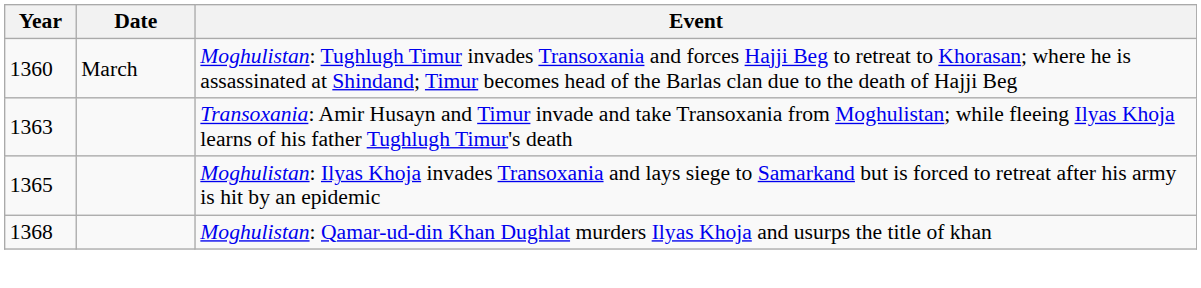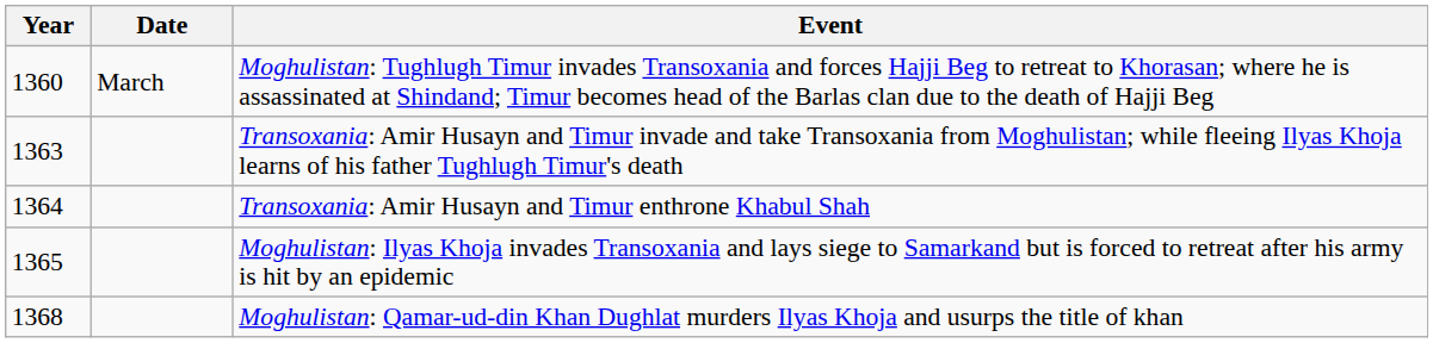 <table class="wikitable" width="100%">
 <tr>
 <th style="width:6%">Year</th>
 <th style="width:10%">Date</th>
 <th>Event</th>
 </tr>
 <tr>
 <td>1360</td>
 <td>March</td>
 <td><em><a href='#'>Moghulistan</a></em>: <a href='#'>Tughlugh Timur</a> invades <a href='#'>Transoxania</a> and forces <a href='#'>Hajji Beg</a> to retreat to <a href='#'>Khorasan</a>; where he is assassinated at <a href='#'>Shindand</a>; <a href='#'>Timur</a> becomes head of the Barlas clan due to the death of Hajji Beg</td>
 </tr>
 <tr>
 <td>1363</td>
 <td></td>
 <td><em><a href='#'>Transoxania</a></em>: Amir Husayn and <a href='#'>Timur</a> invade and take Transoxania from <a href='#'>Moghulistan</a>; while fleeing <a href='#'>Ilyas Khoja</a> learns of his father <a href='#'>Tughlugh Timur</a>'s death</td>
 </tr>
 <tr>
+<td>1364</td>
+<td></td>
+<td><em><a href='#'>Transoxania</a></em>: Amir Husayn and <a href='#'>Timur</a> enthrone <a href='#'>Khabul Shah</a></td>
+</tr>
+<tr>
 <td>1365</td>
 <td></td>
 <td><em><a href='#'>Moghulistan</a></em>: <a href='#'>Ilyas Khoja</a> invades <a href='#'>Transoxania</a> and lays siege to <a href='#'>Samarkand</a> but is forced to retreat after his army is hit by an epidemic</td>
 </tr>
 <tr>
 <td>1368</td>
 <td></td>
 <td><em><a href='#'>Moghulistan</a></em>: <a href='#'>Qamar-ud-din Khan Dughlat</a> murders <a href='#'>Ilyas Khoja</a> and usurps the title of khan</td>
 </tr>
 </table>
